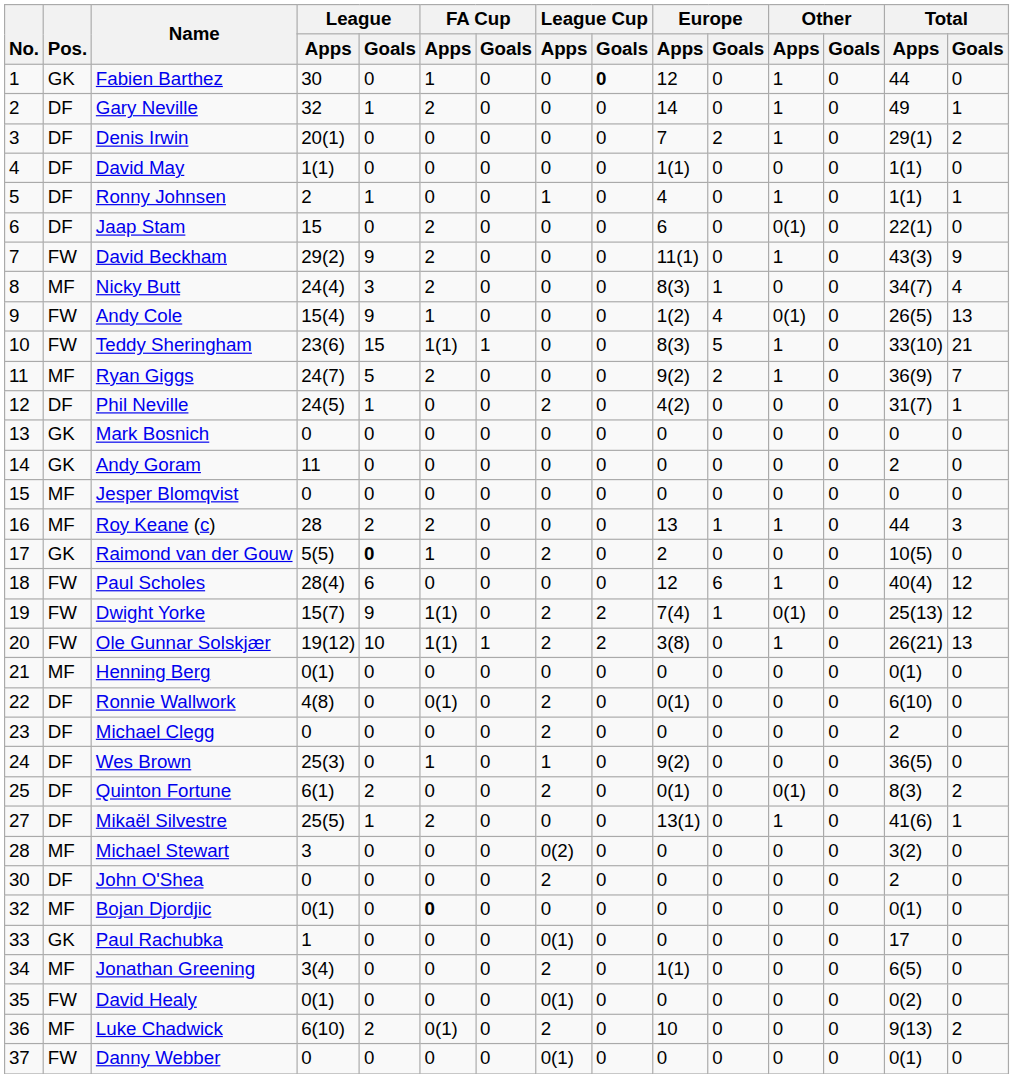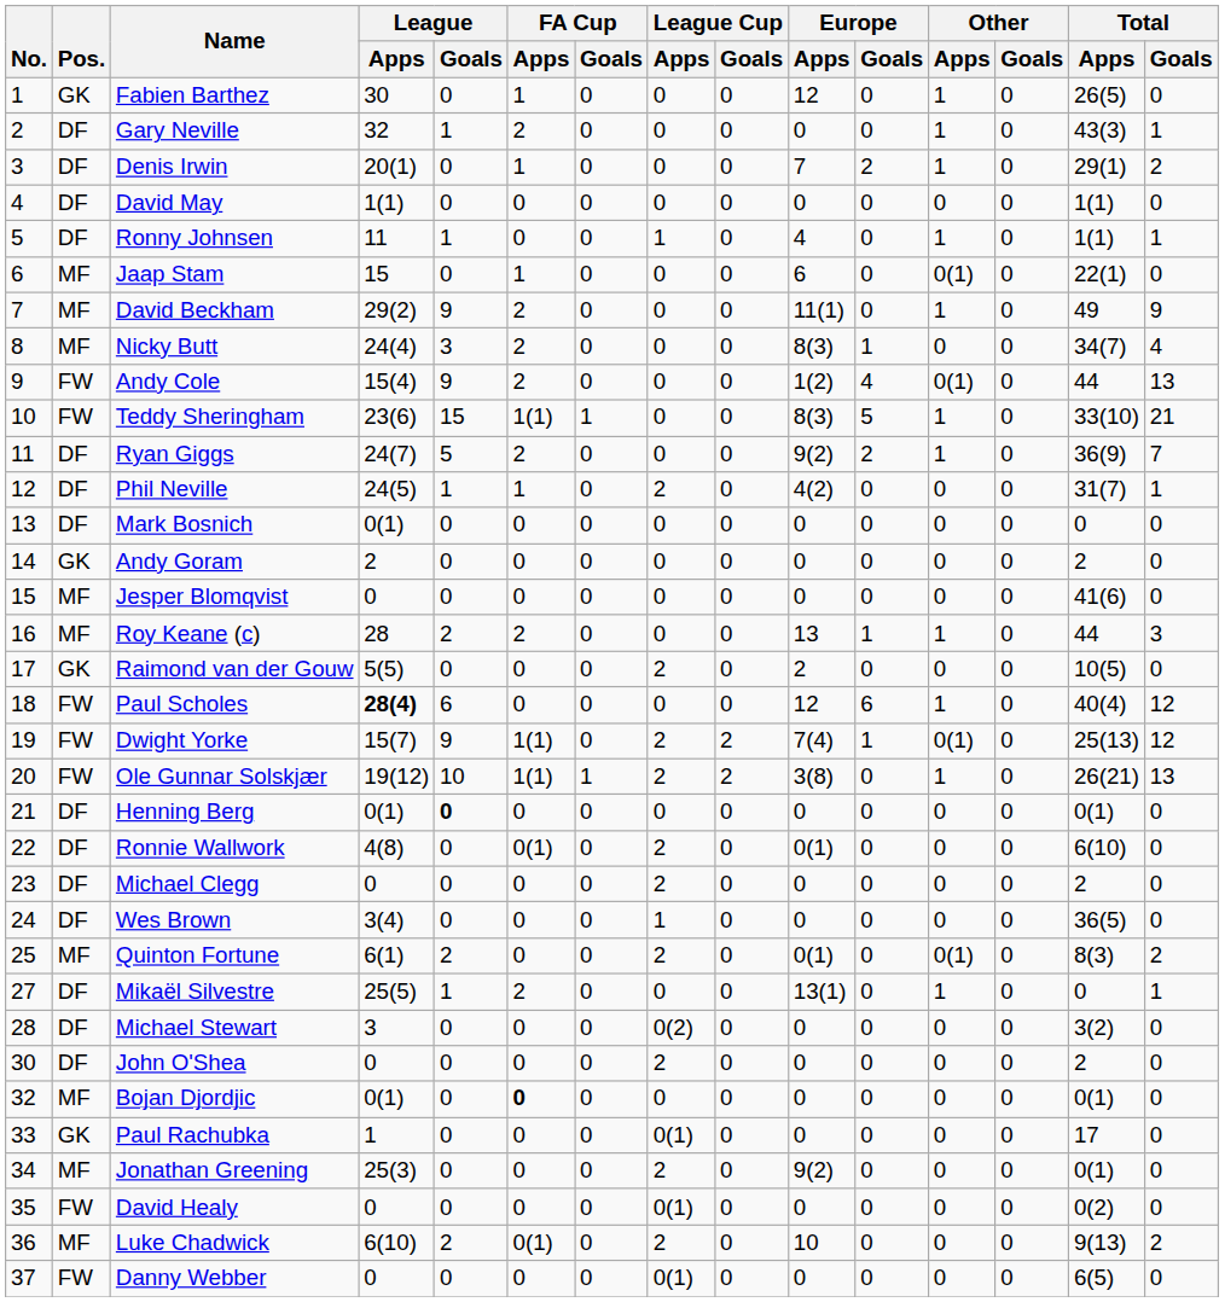 <table class="wikitable">
 <tr>
 <th rowspan="2" valign="bottom">No.</th>
 <th rowspan="2" valign="bottom">Pos.</th>
 <th rowspan="2">Name</th>
 <th colspan="2" width="85">League</th>
 <th colspan="2" width="85">FA Cup</th>
 <th colspan="2" width="85">League Cup</th>
 <th colspan="2" width="85">Europe</th>
 <th colspan="2" width="85">Other</th>
 <th colspan="2" width="85">Total</th>
 </tr>
 <tr>
 <th>Apps</th>
 <th>Goals</th>
 <th>Apps</th>
 <th>Goals</th>
 <th>Apps</th>
 <th>Goals</th>
 <th>Apps</th>
 <th>Goals</th>
 <th>Apps</th>
 <th>Goals</th>
 <th>Apps</th>
 <th>Goals</th>
 </tr>
 <tr>
 <td>1</td>
 <td>GK</td>
 <td> <a href='#'>Fabien Barthez</a></td>
 <td>30</td>
 <td>0</td>
 <td>1</td>
 <td>0</td>
 <td>0</td>
-<td><strong>0</strong></td>
+<td>0</td>
 <td>12</td>
 <td>0</td>
 <td>1</td>
 <td>0</td>
-<td>44</td>
+<td>26(5)</td>
 <td>0</td>
 </tr>
 <tr>
 <td>2</td>
 <td>DF</td>
 <td> <a href='#'>Gary Neville</a></td>
 <td>32</td>
 <td>1</td>
 <td>2</td>
 <td>0</td>
 <td>0</td>
 <td>0</td>
-<td>14</td>
+<td>0</td>
 <td>0</td>
 <td>1</td>
 <td>0</td>
-<td>49</td>
+<td>43(3)</td>
 <td>1</td>
 </tr>
 <tr>
 <td>3</td>
 <td>DF</td>
 <td> <a href='#'>Denis Irwin</a></td>
 <td>20(1)</td>
 <td>0</td>
-<td>0</td>
+<td>1</td>
 <td>0</td>
 <td>0</td>
 <td>0</td>
 <td>7</td>
 <td>2</td>
 <td>1</td>
 <td>0</td>
 <td>29(1)</td>
 <td>2</td>
 </tr>
 <tr>
 <td>4</td>
 <td>DF</td>
 <td> <a href='#'>David May</a></td>
 <td>1(1)</td>
 <td>0</td>
 <td>0</td>
 <td>0</td>
 <td>0</td>
 <td>0</td>
-<td>1(1)</td>
+<td>0</td>
 <td>0</td>
 <td>0</td>
 <td>0</td>
 <td>1(1)</td>
 <td>0</td>
 </tr>
 <tr>
 <td>5</td>
 <td>DF</td>
 <td> <a href='#'>Ronny Johnsen</a></td>
-<td>2</td>
+<td>11</td>
 <td>1</td>
 <td>0</td>
 <td>0</td>
 <td>1</td>
 <td>0</td>
 <td>4</td>
 <td>0</td>
 <td>1</td>
 <td>0</td>
 <td>1(1)</td>
 <td>1</td>
 </tr>
 <tr>
 <td>6</td>
-<td>DF</td>
+<td>MF</td>
 <td> <a href='#'>Jaap Stam</a></td>
 <td>15</td>
 <td>0</td>
-<td>2</td>
+<td>1</td>
 <td>0</td>
 <td>0</td>
 <td>0</td>
 <td>6</td>
 <td>0</td>
 <td>0(1)</td>
 <td>0</td>
 <td>22(1)</td>
 <td>0</td>
 </tr>
 <tr>
 <td>7</td>
-<td>FW</td>
+<td>MF</td>
 <td> <a href='#'>David Beckham</a></td>
 <td>29(2)</td>
 <td>9</td>
 <td>2</td>
 <td>0</td>
 <td>0</td>
 <td>0</td>
 <td>11(1)</td>
 <td>0</td>
 <td>1</td>
 <td>0</td>
-<td>43(3)</td>
+<td>49</td>
 <td>9</td>
 </tr>
 <tr>
 <td>8</td>
 <td>MF</td>
 <td> <a href='#'>Nicky Butt</a></td>
 <td>24(4)</td>
 <td>3</td>
 <td>2</td>
 <td>0</td>
 <td>0</td>
 <td>0</td>
 <td>8(3)</td>
 <td>1</td>
 <td>0</td>
 <td>0</td>
 <td>34(7)</td>
 <td>4</td>
 </tr>
 <tr>
 <td>9</td>
 <td>FW</td>
 <td> <a href='#'>Andy Cole</a></td>
 <td>15(4)</td>
 <td>9</td>
-<td>1</td>
+<td>2</td>
 <td>0</td>
 <td>0</td>
 <td>0</td>
 <td>1(2)</td>
 <td>4</td>
 <td>0(1)</td>
 <td>0</td>
-<td>26(5)</td>
+<td>44</td>
 <td>13</td>
 </tr>
 <tr>
 <td>10</td>
 <td>FW</td>
 <td> <a href='#'>Teddy Sheringham</a></td>
 <td>23(6)</td>
 <td>15</td>
 <td>1(1)</td>
 <td>1</td>
 <td>0</td>
 <td>0</td>
 <td>8(3)</td>
 <td>5</td>
 <td>1</td>
 <td>0</td>
 <td>33(10)</td>
 <td>21</td>
 </tr>
 <tr>
 <td>11</td>
-<td>MF</td>
+<td>DF</td>
 <td> <a href='#'>Ryan Giggs</a></td>
 <td>24(7)</td>
 <td>5</td>
 <td>2</td>
 <td>0</td>
 <td>0</td>
 <td>0</td>
 <td>9(2)</td>
 <td>2</td>
 <td>1</td>
 <td>0</td>
 <td>36(9)</td>
 <td>7</td>
 </tr>
 <tr>
 <td>12</td>
 <td>DF</td>
 <td> <a href='#'>Phil Neville</a></td>
 <td>24(5)</td>
 <td>1</td>
-<td>0</td>
+<td>1</td>
 <td>0</td>
 <td>2</td>
 <td>0</td>
 <td>4(2)</td>
 <td>0</td>
 <td>0</td>
 <td>0</td>
 <td>31(7)</td>
 <td>1</td>
 </tr>
 <tr>
 <td>13</td>
-<td>GK</td>
+<td>DF</td>
 <td> <a href='#'>Mark Bosnich</a></td>
-<td>0</td>
+<td>0(1)</td>
 <td>0</td>
 <td>0</td>
 <td>0</td>
 <td>0</td>
 <td>0</td>
 <td>0</td>
 <td>0</td>
 <td>0</td>
 <td>0</td>
 <td>0</td>
 <td>0</td>
 </tr>
 <tr>
 <td>14</td>
 <td>GK</td>
 <td> <a href='#'>Andy Goram</a></td>
-<td>11</td>
+<td>2</td>
 <td>0</td>
 <td>0</td>
 <td>0</td>
 <td>0</td>
 <td>0</td>
 <td>0</td>
 <td>0</td>
 <td>0</td>
 <td>0</td>
 <td>2</td>
 <td>0</td>
 </tr>
 <tr>
 <td>15</td>
 <td>MF</td>
 <td> <a href='#'>Jesper Blomqvist</a></td>
 <td>0</td>
 <td>0</td>
 <td>0</td>
 <td>0</td>
 <td>0</td>
 <td>0</td>
 <td>0</td>
 <td>0</td>
 <td>0</td>
 <td>0</td>
-<td>0</td>
+<td>41(6)</td>
 <td>0</td>
 </tr>
 <tr>
 <td>16</td>
 <td>MF</td>
 <td> <a href='#'>Roy Keane</a> (<a href='#'>c</a>)</td>
 <td>28</td>
 <td>2</td>
 <td>2</td>
 <td>0</td>
 <td>0</td>
 <td>0</td>
 <td>13</td>
 <td>1</td>
 <td>1</td>
 <td>0</td>
 <td>44</td>
 <td>3</td>
 </tr>
 <tr>
 <td>17</td>
 <td>GK</td>
 <td> <a href='#'>Raimond van der Gouw</a></td>
 <td>5(5)</td>
-<td><strong>0</strong></td>
-<td>1</td>
+<td>0</td>
+<td>0</td>
 <td>0</td>
 <td>2</td>
 <td>0</td>
 <td>2</td>
 <td>0</td>
 <td>0</td>
 <td>0</td>
 <td>10(5)</td>
 <td>0</td>
 </tr>
 <tr>
 <td>18</td>
 <td>FW</td>
 <td> <a href='#'>Paul Scholes</a></td>
-<td>28(4)</td>
+<td><strong>28(4)</strong></td>
 <td>6</td>
 <td>0</td>
 <td>0</td>
 <td>0</td>
 <td>0</td>
 <td>12</td>
 <td>6</td>
 <td>1</td>
 <td>0</td>
 <td>40(4)</td>
 <td>12</td>
 </tr>
 <tr>
 <td>19</td>
 <td>FW</td>
 <td> <a href='#'>Dwight Yorke</a></td>
 <td>15(7)</td>
 <td>9</td>
 <td>1(1)</td>
 <td>0</td>
 <td>2</td>
 <td>2</td>
 <td>7(4)</td>
 <td>1</td>
 <td>0(1)</td>
 <td>0</td>
 <td>25(13)</td>
 <td>12</td>
 </tr>
 <tr>
 <td>20</td>
 <td>FW</td>
 <td> <a href='#'>Ole Gunnar Solskjær</a></td>
 <td>19(12)</td>
 <td>10</td>
 <td>1(1)</td>
 <td>1</td>
 <td>2</td>
 <td>2</td>
 <td>3(8)</td>
 <td>0</td>
 <td>1</td>
 <td>0</td>
 <td>26(21)</td>
 <td>13</td>
 </tr>
 <tr>
 <td>21</td>
-<td>MF</td>
+<td>DF</td>
 <td> <a href='#'>Henning Berg</a></td>
 <td>0(1)</td>
-<td>0</td>
+<td><strong>0</strong></td>
 <td>0</td>
 <td>0</td>
 <td>0</td>
 <td>0</td>
 <td>0</td>
 <td>0</td>
 <td>0</td>
 <td>0</td>
 <td>0(1)</td>
 <td>0</td>
 </tr>
 <tr>
 <td>22</td>
 <td>DF</td>
 <td> <a href='#'>Ronnie Wallwork</a></td>
 <td>4(8)</td>
 <td>0</td>
 <td>0(1)</td>
 <td>0</td>
 <td>2</td>
 <td>0</td>
 <td>0(1)</td>
 <td>0</td>
 <td>0</td>
 <td>0</td>
 <td>6(10)</td>
 <td>0</td>
 </tr>
 <tr>
 <td>23</td>
 <td>DF</td>
 <td> <a href='#'>Michael Clegg</a></td>
 <td>0</td>
 <td>0</td>
 <td>0</td>
 <td>0</td>
 <td>2</td>
 <td>0</td>
 <td>0</td>
 <td>0</td>
 <td>0</td>
 <td>0</td>
 <td>2</td>
 <td>0</td>
 </tr>
 <tr>
 <td>24</td>
 <td>DF</td>
 <td> <a href='#'>Wes Brown</a></td>
-<td>25(3)</td>
+<td>3(4)</td>
+<td>0</td>
+<td>0</td>
 <td>0</td>
 <td>1</td>
 <td>0</td>
-<td>1</td>
 <td>0</td>
-<td>9(2)</td>
 <td>0</td>
 <td>0</td>
 <td>0</td>
 <td>36(5)</td>
 <td>0</td>
 </tr>
 <tr>
 <td>25</td>
-<td>DF</td>
+<td>MF</td>
 <td> <a href='#'>Quinton Fortune</a></td>
 <td>6(1)</td>
 <td>2</td>
 <td>0</td>
 <td>0</td>
 <td>2</td>
 <td>0</td>
 <td>0(1)</td>
 <td>0</td>
 <td>0(1)</td>
 <td>0</td>
 <td>8(3)</td>
 <td>2</td>
 </tr>
 <tr>
 <td>27</td>
 <td>DF</td>
 <td> <a href='#'>Mikaël Silvestre</a></td>
 <td>25(5)</td>
 <td>1</td>
 <td>2</td>
 <td>0</td>
 <td>0</td>
 <td>0</td>
 <td>13(1)</td>
 <td>0</td>
 <td>1</td>
 <td>0</td>
-<td>41(6)</td>
+<td>0</td>
 <td>1</td>
 </tr>
 <tr>
 <td>28</td>
-<td>MF</td>
+<td>DF</td>
 <td> <a href='#'>Michael Stewart</a></td>
 <td>3</td>
 <td>0</td>
 <td>0</td>
 <td>0</td>
 <td>0(2)</td>
 <td>0</td>
 <td>0</td>
 <td>0</td>
 <td>0</td>
 <td>0</td>
 <td>3(2)</td>
 <td>0</td>
 </tr>
 <tr>
 <td>30</td>
 <td>DF</td>
 <td> <a href='#'>John O'Shea</a></td>
 <td>0</td>
 <td>0</td>
 <td>0</td>
 <td>0</td>
 <td>2</td>
 <td>0</td>
 <td>0</td>
 <td>0</td>
 <td>0</td>
 <td>0</td>
 <td>2</td>
 <td>0</td>
 </tr>
 <tr>
 <td>32</td>
 <td>MF</td>
 <td> <a href='#'>Bojan Djordjic</a></td>
 <td>0(1)</td>
 <td>0</td>
 <td><strong>0</strong></td>
 <td>0</td>
 <td>0</td>
 <td>0</td>
 <td>0</td>
 <td>0</td>
 <td>0</td>
 <td>0</td>
 <td>0(1)</td>
 <td>0</td>
 </tr>
 <tr>
 <td>33</td>
 <td>GK</td>
 <td> <a href='#'>Paul Rachubka</a></td>
 <td>1</td>
 <td>0</td>
 <td>0</td>
 <td>0</td>
 <td>0(1)</td>
 <td>0</td>
 <td>0</td>
 <td>0</td>
 <td>0</td>
 <td>0</td>
 <td>17</td>
 <td>0</td>
 </tr>
 <tr>
 <td>34</td>
 <td>MF</td>
 <td> <a href='#'>Jonathan Greening</a></td>
-<td>3(4)</td>
+<td>25(3)</td>
 <td>0</td>
 <td>0</td>
 <td>0</td>
 <td>2</td>
 <td>0</td>
-<td>1(1)</td>
+<td>9(2)</td>
 <td>0</td>
 <td>0</td>
 <td>0</td>
-<td>6(5)</td>
+<td>0(1)</td>
 <td>0</td>
 </tr>
 <tr>
 <td>35</td>
 <td>FW</td>
 <td> <a href='#'>David Healy</a></td>
-<td>0(1)</td>
+<td>0</td>
 <td>0</td>
 <td>0</td>
 <td>0</td>
 <td>0(1)</td>
 <td>0</td>
 <td>0</td>
 <td>0</td>
 <td>0</td>
 <td>0</td>
 <td>0(2)</td>
 <td>0</td>
 </tr>
 <tr>
 <td>36</td>
 <td>MF</td>
 <td> <a href='#'>Luke Chadwick</a></td>
 <td>6(10)</td>
 <td>2</td>
 <td>0(1)</td>
 <td>0</td>
 <td>2</td>
 <td>0</td>
 <td>10</td>
 <td>0</td>
 <td>0</td>
 <td>0</td>
 <td>9(13)</td>
 <td>2</td>
 </tr>
 <tr>
 <td>37</td>
 <td>FW</td>
 <td> <a href='#'>Danny Webber</a></td>
 <td>0</td>
 <td>0</td>
 <td>0</td>
 <td>0</td>
 <td>0(1)</td>
 <td>0</td>
 <td>0</td>
 <td>0</td>
 <td>0</td>
 <td>0</td>
-<td>0(1)</td>
+<td>6(5)</td>
 <td>0</td>
 </tr>
 </table>
